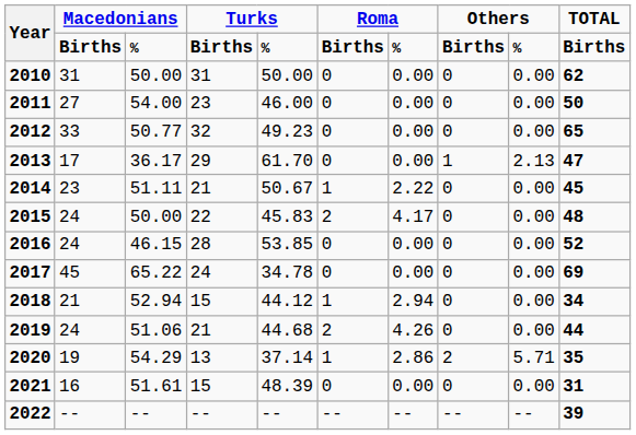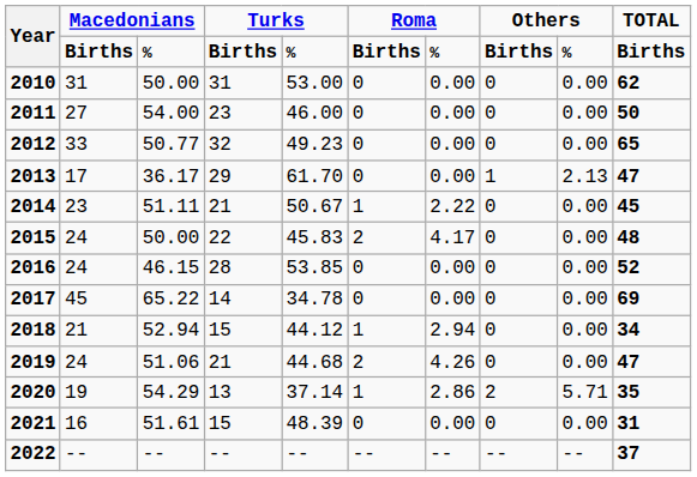 <table class="wikitable collapsible collapsed">
 <tr>
 <th rowspan="2"><strong>Year </strong></th>
 <td colspan="2" align="center"><a href='#'><strong>Macedonians</strong></a></td>
 <td colspan="2" align="center"><a href='#'><strong>Turks</strong></a></td>
 <td colspan="2" align="center"><a href='#'><strong>Roma</strong></a></td>
 <td colspan="2" align="center"><strong>Others</strong></td>
 <td align="center"><strong>TOTAL</strong></td>
 </tr>
 <tr>
 <td><strong>Births</strong></td>
 <td><small><strong>%</strong></small></td>
 <td><strong>Births</strong></td>
 <td><small><strong>%</strong></small></td>
 <td><strong>Births</strong></td>
 <td><small><strong>%</strong></small></td>
 <td><strong>Births</strong></td>
 <td><small><strong>%</strong></small></td>
 <td><strong>Births</strong></td>
 </tr>
 <tr>
 <td><strong>2010</strong></td>
 <td>31</td>
 <td>50.00</td>
 <td>31</td>
-<td>50.00</td>
+<td>53.00</td>
 <td>0</td>
 <td>0.00</td>
 <td>0</td>
 <td>0.00</td>
 <td><strong>62</strong></td>
 </tr>
 <tr>
 <td><strong>2011</strong></td>
 <td>27</td>
 <td>54.00</td>
 <td>23</td>
 <td>46.00</td>
 <td>0</td>
 <td>0.00</td>
 <td>0</td>
 <td>0.00</td>
 <td><strong>50</strong></td>
 </tr>
 <tr>
 <td><strong>2012</strong></td>
 <td>33</td>
 <td>50.77</td>
 <td>32</td>
 <td>49.23</td>
 <td>0</td>
 <td>0.00</td>
 <td>0</td>
 <td>0.00</td>
 <td><strong>65</strong></td>
 </tr>
 <tr>
 <td><strong>2013</strong></td>
 <td>17</td>
 <td>36.17</td>
 <td>29</td>
 <td>61.70</td>
 <td>0</td>
 <td>0.00</td>
 <td>1</td>
 <td>2.13</td>
 <td><strong>47</strong></td>
 </tr>
 <tr>
 <td><strong>2014</strong></td>
 <td>23</td>
 <td>51.11</td>
 <td>21</td>
 <td>50.67</td>
 <td>1</td>
 <td>2.22</td>
 <td>0</td>
 <td>0.00</td>
 <td><strong>45</strong></td>
 </tr>
 <tr>
 <td><strong>2015</strong></td>
 <td>24</td>
 <td>50.00</td>
 <td>22</td>
 <td>45.83</td>
 <td>2</td>
 <td>4.17</td>
 <td>0</td>
 <td>0.00</td>
 <td><strong>48</strong></td>
 </tr>
 <tr>
 <td><strong>2016</strong></td>
 <td>24</td>
 <td>46.15</td>
 <td>28</td>
 <td>53.85</td>
 <td>0</td>
 <td>0.00</td>
 <td>0</td>
 <td>0.00</td>
 <td><strong>52</strong></td>
 </tr>
 <tr>
 <td><strong>2017</strong></td>
 <td>45</td>
 <td>65.22</td>
-<td>24</td>
+<td>14</td>
 <td>34.78</td>
 <td>0</td>
 <td>0.00</td>
 <td>0</td>
 <td>0.00</td>
 <td><strong>69</strong></td>
 </tr>
 <tr>
 <td><strong>2018</strong></td>
 <td>21</td>
 <td>52.94</td>
 <td>15</td>
 <td>44.12</td>
 <td>1</td>
 <td>2.94</td>
 <td>0</td>
 <td>0.00</td>
 <td><strong>34</strong></td>
 </tr>
 <tr>
 <td><strong>2019</strong></td>
 <td>24</td>
 <td>51.06</td>
 <td>21</td>
 <td>44.68</td>
 <td>2</td>
 <td>4.26</td>
 <td>0</td>
 <td>0.00</td>
-<td><strong>44</strong></td>
+<td><strong>47</strong></td>
 </tr>
 <tr>
 <td><strong>2020</strong></td>
 <td>19</td>
 <td>54.29</td>
 <td>13</td>
 <td>37.14</td>
 <td>1</td>
 <td>2.86</td>
 <td>2</td>
 <td>5.71</td>
 <td><strong>35</strong></td>
 </tr>
 <tr>
 <td><strong>2021</strong></td>
 <td>16</td>
 <td>51.61</td>
 <td>15</td>
 <td>48.39</td>
 <td>0</td>
 <td>0.00</td>
 <td>0</td>
 <td>0.00</td>
 <td><strong>31</strong></td>
 </tr>
 <tr>
 <td><strong>2022</strong></td>
 <td>--</td>
 <td>--</td>
 <td>--</td>
 <td>--</td>
 <td>--</td>
 <td>--</td>
 <td>--</td>
 <td>--</td>
-<td><strong>39</strong></td>
+<td><strong>37</strong></td>
 </tr>
 </table>
